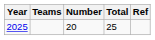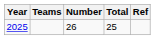 <table class="wikitable" style="font-size: 90%">
 <tr>
 <th>Year</th>
 <th>Teams</th>
 <th>Number</th>
 <th>Total</th>
 <th>Ref</th>
 </tr>
 <tr>
 <td><a href='#'>2025</a></td>
 <td align=left></td>
-<td>20</td>
+<td>26</td>
 <td>25</td>
 <td></td>
 </tr>
 </table>
